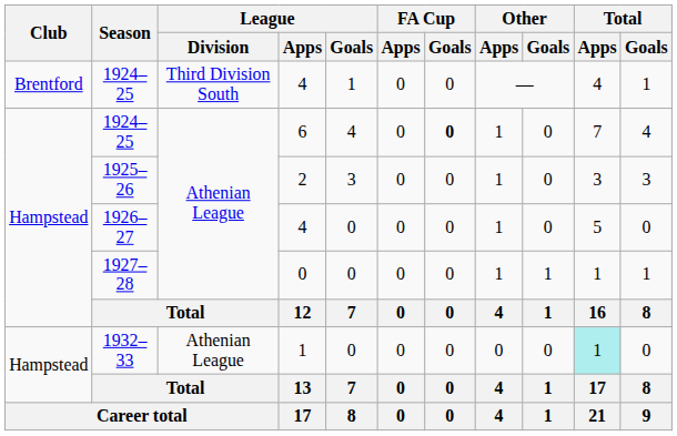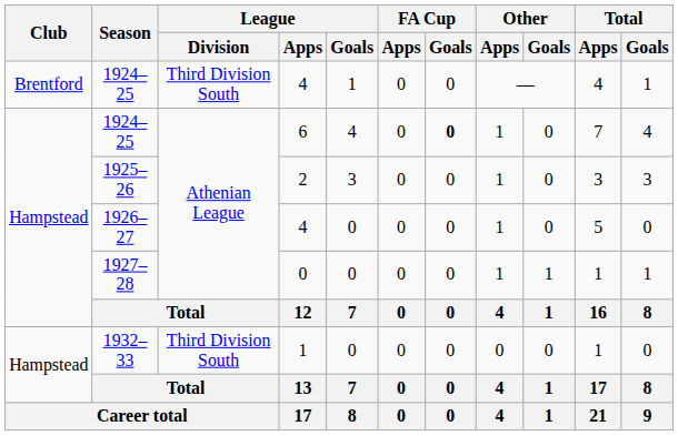 <table class="wikitable" style="text-align: center;">
 <tr>
 <th rowspan="2">Club</th>
 <th rowspan="2">Season</th>
 <th colspan="3">League</th>
 <th colspan="2">FA Cup</th>
 <th colspan="2">Other</th>
 <th colspan="2">Total</th>
 </tr>
 <tr>
 <th>Division</th>
 <th>Apps</th>
 <th>Goals</th>
 <th>Apps</th>
 <th>Goals</th>
 <th>Apps</th>
 <th>Goals</th>
 <th>Apps</th>
 <th>Goals</th>
 </tr>
 <tr>
 <td><a href='#'>Brentford</a></td>
 <td><a href='#'>1924–25</a></td>
 <td><a href='#'>Third Division South</a></td>
 <td>4</td>
 <td>1</td>
 <td>0</td>
 <td>0</td>
 <td colspan="2">―</td>
 <td>4</td>
 <td>1</td>
 </tr>
 <tr>
 <td rowspan="5"><a href='#'>Hampstead</a></td>
 <td><a href='#'>1924–25</a></td>
 <td rowspan="4"><a href='#'>Athenian League</a></td>
 <td>6</td>
 <td>4</td>
 <td>0</td>
 <td><strong>0</strong></td>
 <td>1</td>
 <td>0</td>
 <td>7</td>
 <td>4</td>
 </tr>
 <tr>
 <td><a href='#'>1925–26</a></td>
 <td>2</td>
 <td>3</td>
 <td>0</td>
 <td>0</td>
 <td>1</td>
 <td>0</td>
 <td>3</td>
 <td>3</td>
 </tr>
 <tr>
 <td><a href='#'>1926–27</a></td>
 <td>4</td>
 <td>0</td>
 <td>0</td>
 <td>0</td>
 <td>1</td>
 <td>0</td>
 <td>5</td>
 <td>0</td>
 </tr>
 <tr>
 <td><a href='#'>1927–28</a></td>
 <td>0</td>
 <td>0</td>
 <td>0</td>
 <td>0</td>
 <td>1</td>
 <td>1</td>
 <td>1</td>
 <td>1</td>
 </tr>
 <tr>
 <th colspan="2">Total</th>
 <th>12</th>
 <th>7</th>
 <th>0</th>
 <th>0</th>
 <th>4</th>
 <th>1</th>
 <th>16</th>
 <th>8</th>
 </tr>
 <tr>
 <td rowspan="2">Hampstead</td>
 <td><a href='#'>1932–33</a></td>
-<td>Athenian League</td>
+<td><a href='#'>Third Division South</a></td>
 <td>1</td>
 <td>0</td>
 <td>0</td>
 <td>0</td>
 <td>0</td>
 <td>0</td>
-<td style="background: paleturquoise;">1</td>
+<td>1</td>
 <td>0</td>
 </tr>
 <tr>
 <th colspan="2">Total</th>
 <th>13</th>
 <th>7</th>
 <th>0</th>
 <th>0</th>
 <th>4</th>
 <th>1</th>
 <th>17</th>
 <th>8</th>
 </tr>
 <tr>
 <th colspan="3">Career total</th>
 <th>17</th>
 <th>8</th>
 <th>0</th>
 <th>0</th>
 <th>4</th>
 <th>1</th>
 <th>21</th>
 <th>9</th>
 </tr>
 </table>
